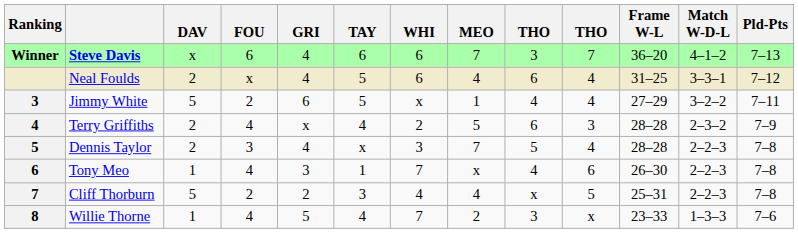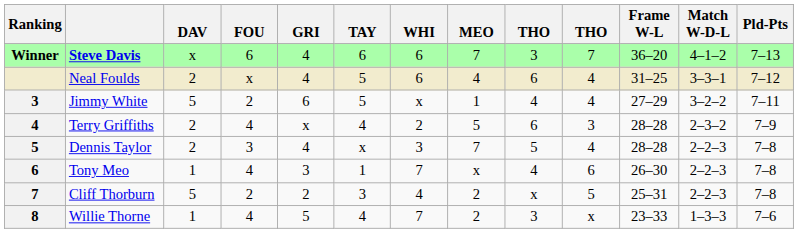 <table class="wikitable" style="text-align:center">
 <tr>
 <th width=60>Ranking</th>
 <th class="unsortable" width=110></th>
 <th width=60><br> DAV</th>
 <th width=60><br> FOU</th>
 <th width=60><br> GRI</th>
 <th width=60><br> TAY</th>
 <th width=60><br> WHI</th>
 <th width=60><br> MEO</th>
 <th width=60><br> THO</th>
 <th width=60><br> THO</th>
 <th width=60>Frame<br>W-L</th>
 <th width=60>Match<br>W-D-L</th>
 <th width=60>Pld-Pts</th>
 </tr>
 <tr style="background:#aaffaa;">
 <td><strong>Winner</strong></td>
 <td align="left"><strong><a href='#'>Steve Davis</a></strong></td>
 <td>x</td>
 <td>6</td>
 <td>4</td>
 <td>6</td>
 <td>6</td>
 <td>7</td>
 <td>3</td>
 <td>7</td>
 <td>36–20</td>
 <td>4–1–2</td>
 <td>7–13</td>
 </tr>
 <tr style="background:#f2ecce;">
 <td></td>
 <td align="left"><a href='#'>Neal Foulds</a></td>
 <td>2</td>
 <td>x</td>
 <td>4</td>
 <td>5</td>
 <td>6</td>
 <td>4</td>
 <td>6</td>
 <td>4</td>
 <td>31–25</td>
 <td>3–3–1</td>
 <td>7–12</td>
 </tr>
 <tr>
 <th>3</th>
 <td align="left"><a href='#'>Jimmy White</a></td>
 <td>5</td>
 <td>2</td>
 <td>6</td>
 <td>5</td>
 <td>x</td>
 <td>1</td>
 <td>4</td>
 <td>4</td>
 <td>27–29</td>
 <td>3–2–2</td>
 <td>7–11</td>
 </tr>
 <tr>
 <th>4</th>
 <td align="left"><a href='#'>Terry Griffiths</a></td>
 <td>2</td>
 <td>4</td>
 <td>x</td>
 <td>4</td>
 <td>2</td>
 <td>5</td>
 <td>6</td>
 <td>3</td>
 <td>28–28</td>
 <td>2–3–2</td>
 <td>7–9</td>
 </tr>
 <tr>
 <th>5</th>
 <td align="left"><a href='#'>Dennis Taylor</a></td>
 <td>2</td>
 <td>3</td>
 <td>4</td>
 <td>x</td>
 <td>3</td>
 <td>7</td>
 <td>5</td>
 <td>4</td>
 <td>28–28</td>
 <td>2–2–3</td>
 <td>7–8</td>
 </tr>
 <tr>
 <th>6</th>
 <td align="left"><a href='#'>Tony Meo</a></td>
 <td>1</td>
 <td>4</td>
 <td>3</td>
 <td>1</td>
 <td>7</td>
 <td>x</td>
 <td>4</td>
 <td>6</td>
 <td>26–30</td>
 <td>2–2–3</td>
 <td>7–8</td>
 </tr>
 <tr>
 <th>7</th>
 <td align="left"><a href='#'>Cliff Thorburn</a></td>
 <td>5</td>
 <td>2</td>
 <td>2</td>
 <td>3</td>
 <td>4</td>
-<td>4</td>
+<td>2</td>
 <td>x</td>
 <td>5</td>
 <td>25–31</td>
 <td>2–2–3</td>
 <td>7–8</td>
 </tr>
 <tr>
 <th>8</th>
 <td align="left"><a href='#'>Willie Thorne</a></td>
 <td>1</td>
 <td>4</td>
 <td>5</td>
 <td>4</td>
 <td>7</td>
 <td>2</td>
 <td>3</td>
 <td>x</td>
 <td>23–33</td>
 <td>1–3–3</td>
 <td>7–6</td>
 </tr>
 </table>
